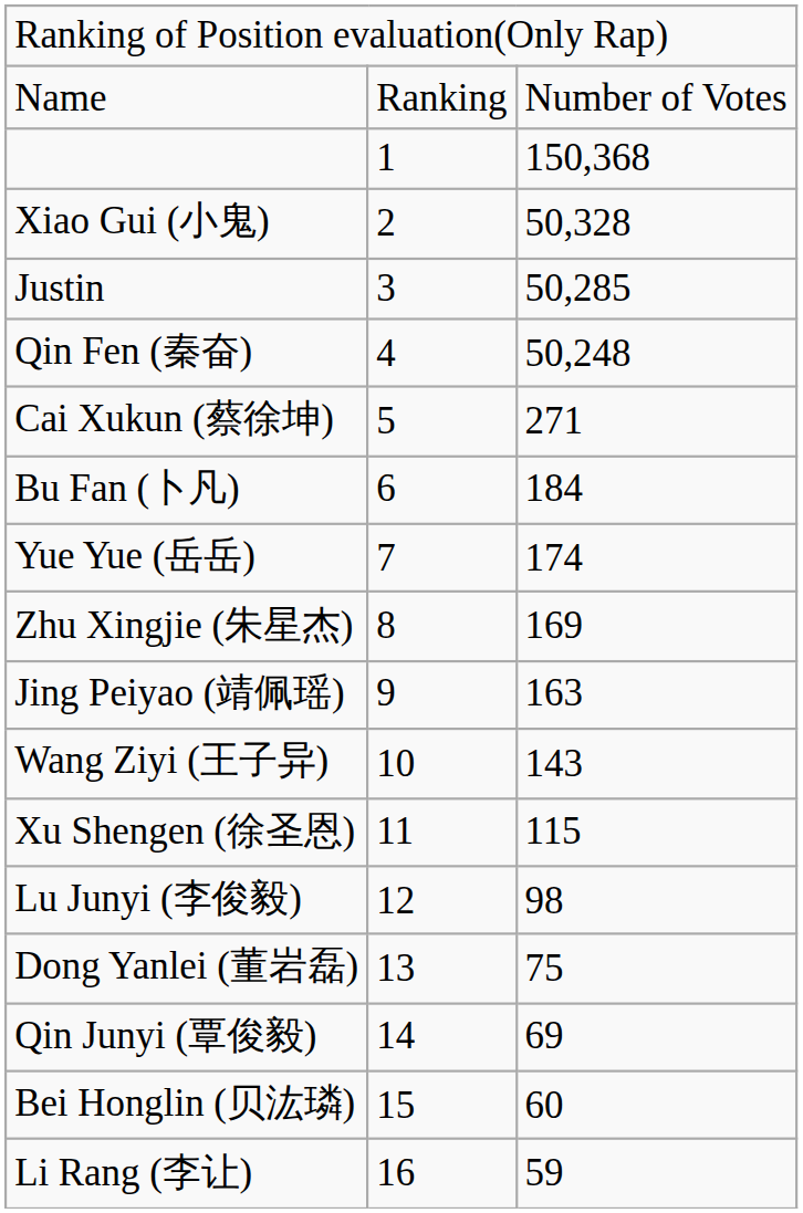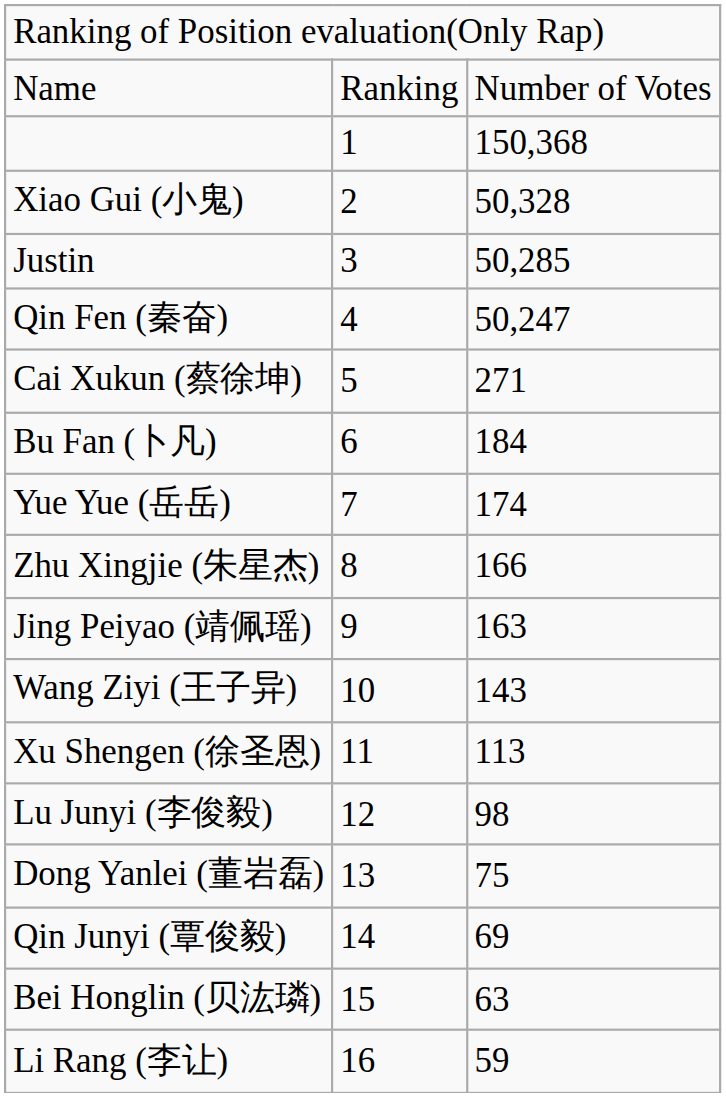 <table class="wikitable">
 <tr>
 <td colspan="3">Ranking of Position evaluation(Only Rap)</td>
 </tr>
 <tr>
 <td>Name</td>
 <td>Ranking</td>
 <td>Number of Votes</td>
 </tr>
 <tr>
 <td></td>
 <td>1</td>
 <td>150,368</td>
 </tr>
 <tr>
 <td>Xiao Gui (小鬼)</td>
 <td>2</td>
 <td>50,328</td>
 </tr>
 <tr>
 <td>Justin</td>
 <td>3</td>
 <td>50,285</td>
 </tr>
 <tr>
 <td>Qin Fen (秦奋)</td>
 <td>4</td>
-<td>50,248</td>
+<td>50,247</td>
 </tr>
 <tr>
 <td>Cai Xukun (蔡徐坤)</td>
 <td>5</td>
 <td>271</td>
 </tr>
 <tr>
 <td>Bu Fan (卜凡)</td>
 <td>6</td>
 <td>184</td>
 </tr>
 <tr>
 <td>Yue Yue (岳岳)</td>
 <td>7</td>
 <td>174</td>
 </tr>
 <tr>
 <td>Zhu Xingjie (朱星杰)</td>
 <td>8</td>
-<td>169</td>
+<td>166</td>
 </tr>
 <tr>
 <td>Jing Peiyao (靖佩瑶)</td>
 <td>9</td>
 <td>163</td>
 </tr>
 <tr>
 <td>Wang Ziyi (王子异)</td>
 <td>10</td>
 <td>143</td>
 </tr>
 <tr>
 <td>Xu Shengen (徐圣恩)</td>
 <td>11</td>
-<td>115</td>
+<td>113</td>
 </tr>
 <tr>
 <td>Lu Junyi (李俊毅)</td>
 <td>12</td>
 <td>98</td>
 </tr>
 <tr>
 <td>Dong Yanlei (董岩磊)</td>
 <td>13</td>
 <td>75</td>
 </tr>
 <tr>
 <td>Qin Junyi (覃俊毅)</td>
 <td>14</td>
 <td>69</td>
 </tr>
 <tr>
 <td>Bei Honglin (贝汯璘)</td>
 <td>15</td>
-<td>60</td>
+<td>63</td>
 </tr>
 <tr>
 <td>Li Rang (李让)</td>
 <td>16</td>
 <td>59</td>
 </tr>
 </table>
